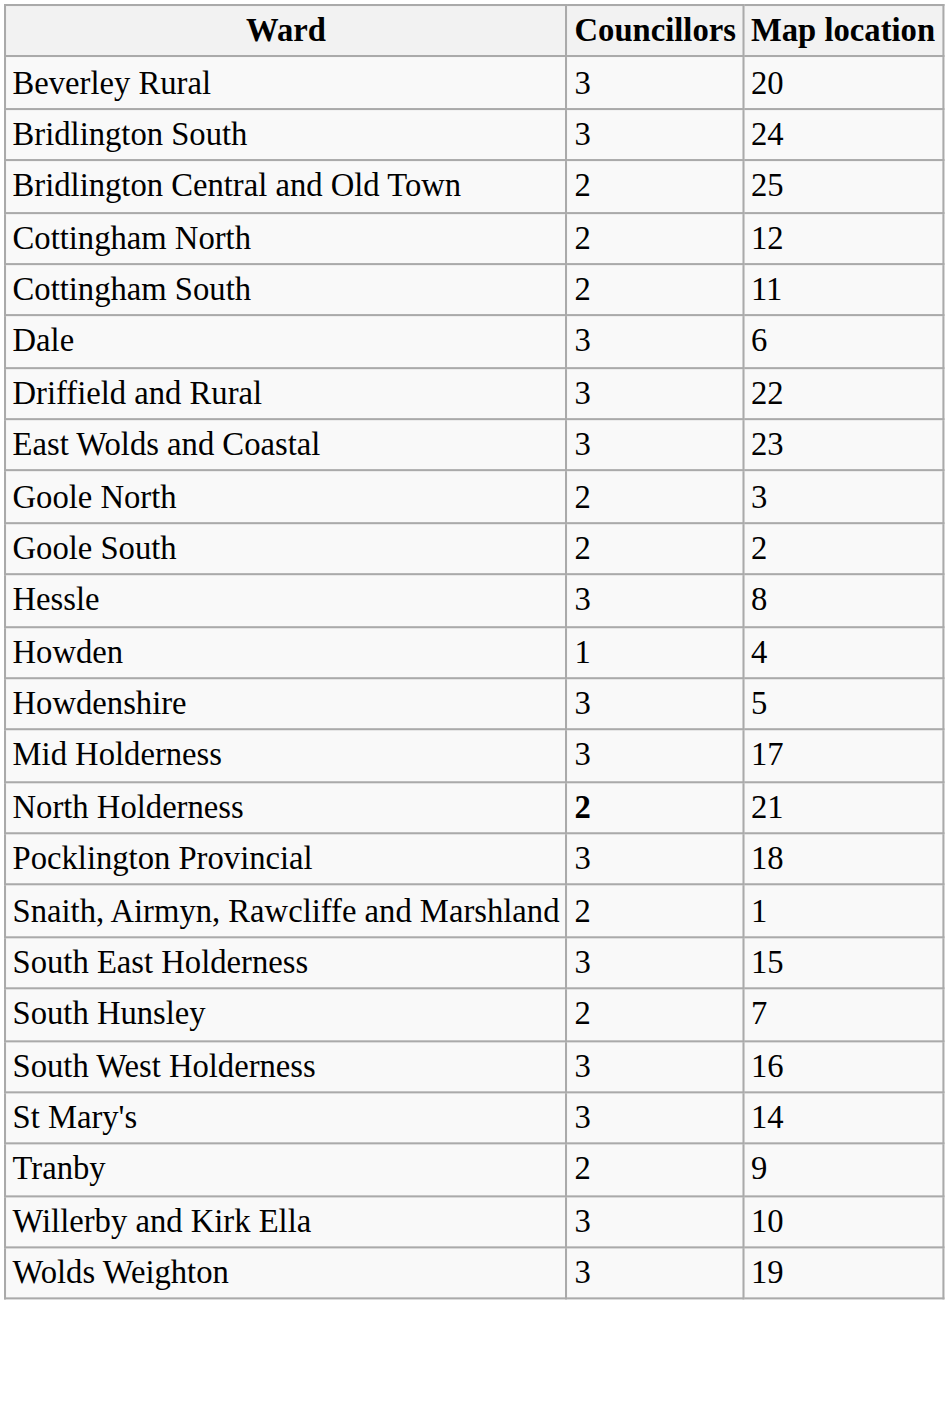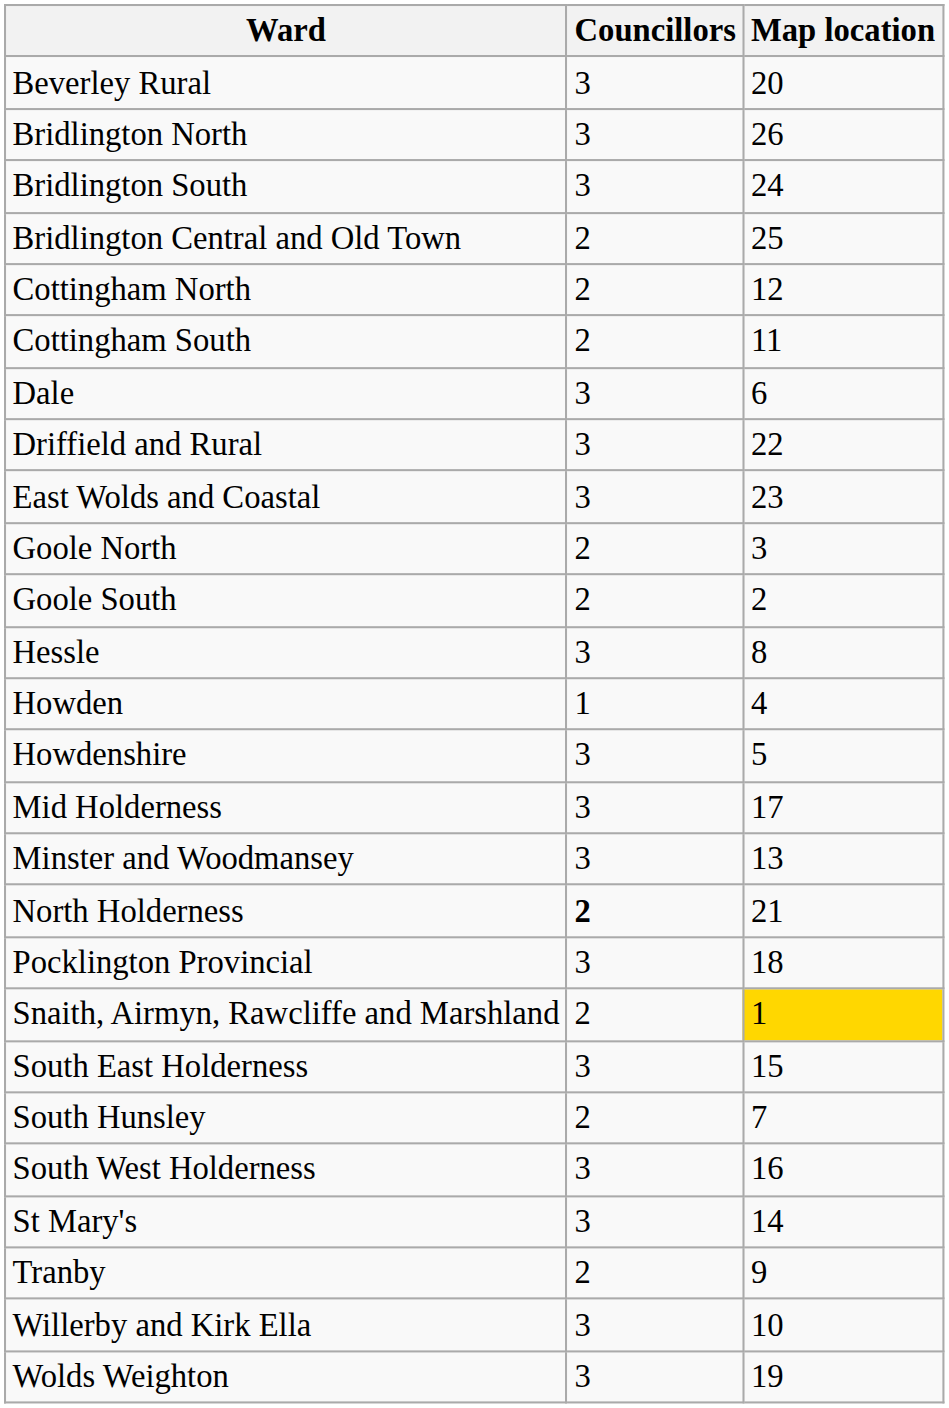 <table class="wikitable sortable">
 <tr>
 <th>Ward</th>
 <th>Councillors</th>
 <th>Map location</th>
 </tr>
 <tr>
 <td>Beverley Rural</td>
 <td>3</td>
 <td>20</td>
+</tr>
+<tr>
+<td>Bridlington North</td>
+<td>3</td>
+<td>26</td>
 </tr>
 <tr>
 <td>Bridlington South</td>
 <td>3</td>
 <td>24</td>
 </tr>
 <tr>
 <td>Bridlington Central and Old Town</td>
 <td>2</td>
 <td>25</td>
 </tr>
 <tr>
 <td>Cottingham North</td>
 <td>2</td>
 <td>12</td>
 </tr>
 <tr>
 <td>Cottingham South</td>
 <td>2</td>
 <td>11</td>
 </tr>
 <tr>
 <td>Dale</td>
 <td>3</td>
 <td>6</td>
 </tr>
 <tr>
 <td>Driffield and Rural</td>
 <td>3</td>
 <td>22</td>
 </tr>
 <tr>
 <td>East Wolds and Coastal</td>
 <td>3</td>
 <td>23</td>
 </tr>
 <tr>
 <td>Goole North</td>
 <td>2</td>
 <td>3</td>
 </tr>
 <tr>
 <td>Goole South</td>
 <td>2</td>
 <td>2</td>
 </tr>
 <tr>
 <td>Hessle</td>
 <td>3</td>
 <td>8</td>
 </tr>
 <tr>
 <td>Howden</td>
 <td>1</td>
 <td>4</td>
 </tr>
 <tr>
 <td>Howdenshire</td>
 <td>3</td>
 <td>5</td>
 </tr>
 <tr>
 <td>Mid Holderness</td>
 <td>3</td>
 <td>17</td>
 </tr>
 <tr>
+<td>Minster and Woodmansey</td>
+<td>3</td>
+<td>13</td>
+</tr>
+<tr>
 <td>North Holderness</td>
 <td><strong>2</strong></td>
 <td>21</td>
 </tr>
 <tr>
 <td>Pocklington Provincial</td>
 <td>3</td>
 <td>18</td>
 </tr>
 <tr>
 <td>Snaith, Airmyn, Rawcliffe and Marshland</td>
 <td>2</td>
-<td>1</td>
+<td style="background: gold;">1</td>
 </tr>
 <tr>
 <td>South East Holderness</td>
 <td>3</td>
 <td>15</td>
 </tr>
 <tr>
 <td>South Hunsley</td>
 <td>2</td>
 <td>7</td>
 </tr>
 <tr>
 <td>South West Holderness</td>
 <td>3</td>
 <td>16</td>
 </tr>
 <tr>
 <td>St Mary's</td>
 <td>3</td>
 <td>14</td>
 </tr>
 <tr>
 <td>Tranby</td>
 <td>2</td>
 <td>9</td>
 </tr>
 <tr>
 <td>Willerby and Kirk Ella</td>
 <td>3</td>
 <td>10</td>
 </tr>
 <tr>
 <td>Wolds Weighton</td>
 <td>3</td>
 <td>19</td>
 </tr>
 </table>
